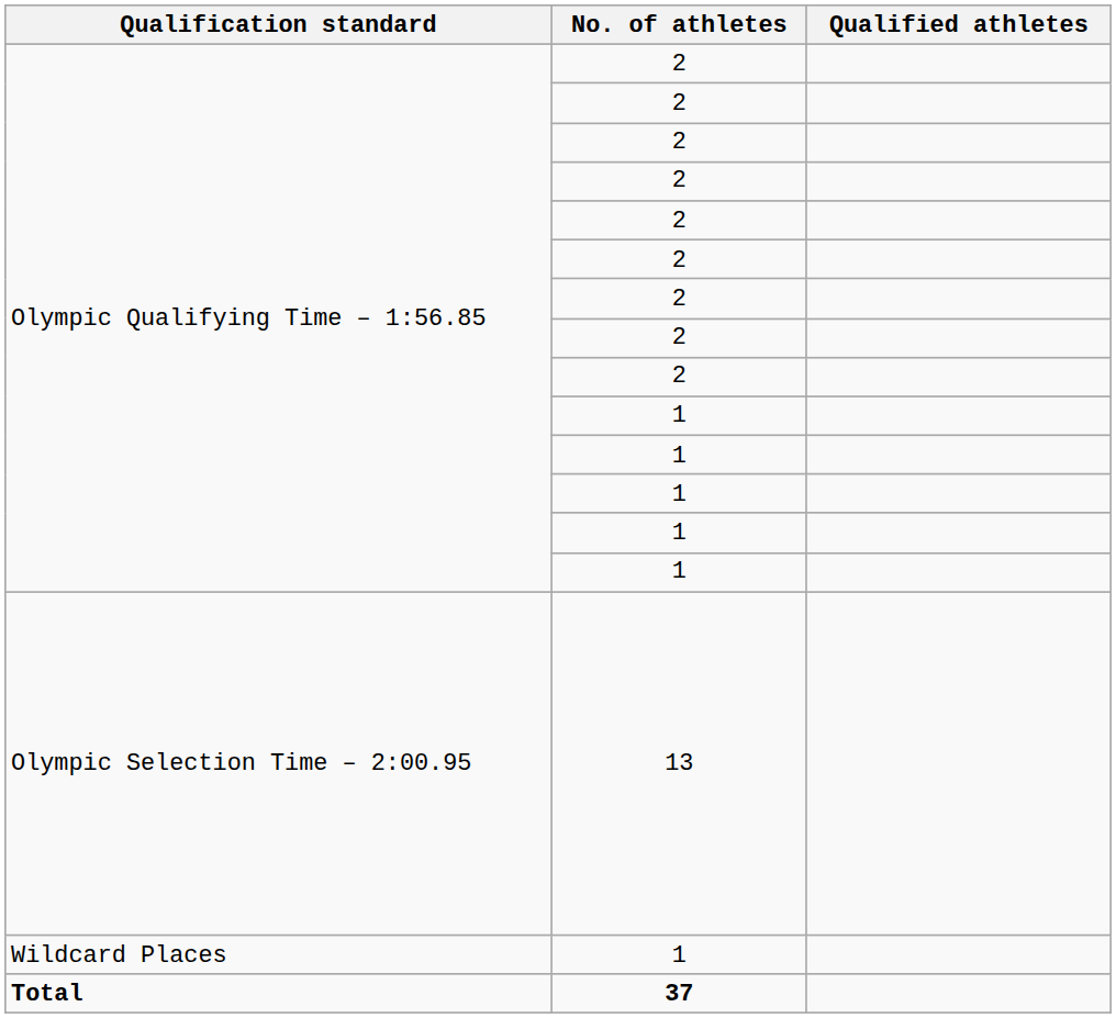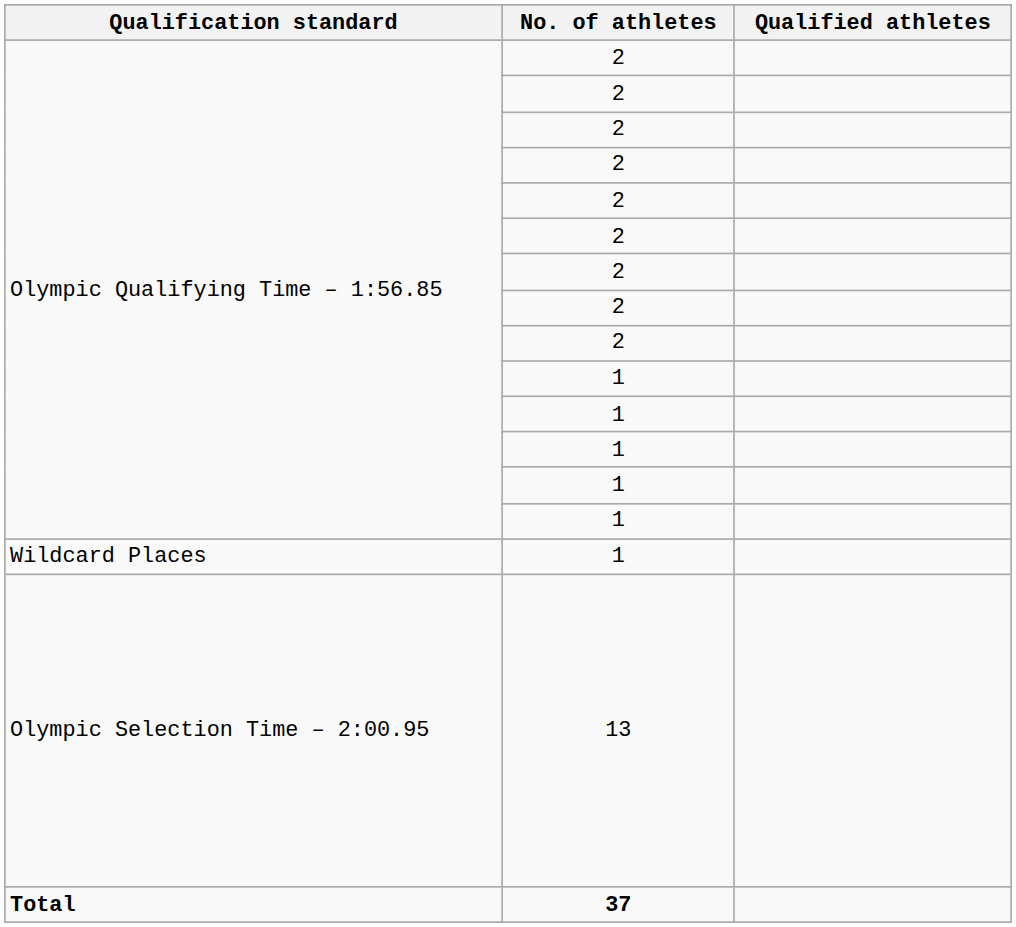 <table class=wikitable style="text-align:left" width=600>
 <tr>
 <th>Qualification standard</th>
 <th>No. of athletes</th>
 <th>Qualified athletes</th>
 </tr>
 <tr>
 <td rowspan="14">Olympic Qualifying Time – 1:56.85</td>
 <td align=center>2</td>
 <td><br></td>
 </tr>
 <tr>
 <td align=center>2</td>
 <td><br></td>
 </tr>
 <tr>
 <td align=center>2</td>
 <td><br></td>
 </tr>
 <tr>
 <td align=center>2</td>
 <td><br></td>
 </tr>
 <tr>
 <td align=center>2</td>
 <td><br></td>
 </tr>
 <tr>
 <td align=center>2</td>
 <td><br></td>
 </tr>
 <tr>
 <td align=center>2</td>
 <td><br></td>
 </tr>
 <tr>
 <td align=center>2</td>
 <td><br></td>
 </tr>
 <tr>
 <td align=center>2</td>
 <td><br></td>
 </tr>
 <tr>
 <td align=center>1</td>
 <td></td>
 </tr>
 <tr>
 <td align=center>1</td>
 <td></td>
 </tr>
 <tr>
 <td align=center>1</td>
 <td></td>
 </tr>
 <tr>
 <td align=center>1</td>
 <td></td>
 </tr>
 <tr>
 <td align=center>1</td>
 <td></td>
 </tr>
 <tr>
+<td rowspan="1">Wildcard Places</td>
+<td align=center>1</td>
+<td></td>
+</tr>
+<tr>
 <td rowspan="1">Olympic Selection Time – 2:00.95</td>
 <td align=center>13</td>
 <td> <br>  <br>  <br> <br>  <br>  <br>  <br> <br><br> <br><br> <br></td>
-</tr>
-<tr>
-<td rowspan="1">Wildcard Places</td>
-<td align=center>1</td>
-<td></td>
 </tr>
 <tr>
 <td><strong>Total</strong></td>
 <td align=center><strong>37</strong></td>
 <td></td>
 </tr>
 </table>
